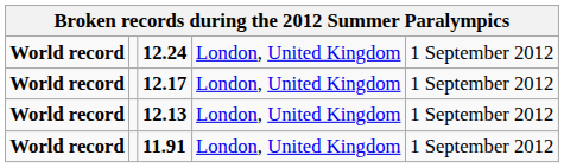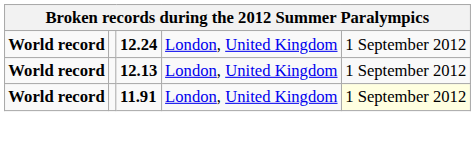 <table class="wikitable">
 <tr>
 <th colspan="5">Broken records during the 2012 Summer Paralympics</th>
 </tr>
 <tr>
 <td><strong>World record</strong></td>
 <td></td>
 <td><strong>12.24</strong></td>
-<td><a href='#'>London</a>, <a href='#'>United Kingdom</a></td>
-<td>1 September 2012</td>
-</tr>
-<tr>
-<td><strong>World record</strong></td>
-<td></td>
-<td><strong>12.17</strong></td>
 <td><a href='#'>London</a>, <a href='#'>United Kingdom</a></td>
 <td>1 September 2012</td>
 </tr>
 <tr>
 <td><strong>World record</strong></td>
 <td></td>
 <td><strong>12.13</strong></td>
 <td><a href='#'>London</a>, <a href='#'>United Kingdom</a></td>
 <td>1 September 2012</td>
 </tr>
 <tr>
 <td><strong>World record</strong></td>
 <td></td>
 <td><strong>11.91</strong></td>
 <td><a href='#'>London</a>, <a href='#'>United Kingdom</a></td>
-<td>1 September 2012</td>
+<td style="background: lightyellow;">1 September 2012</td>
 </tr>
 </table>
